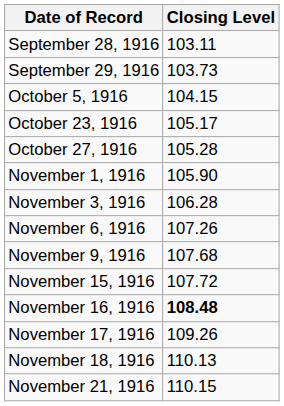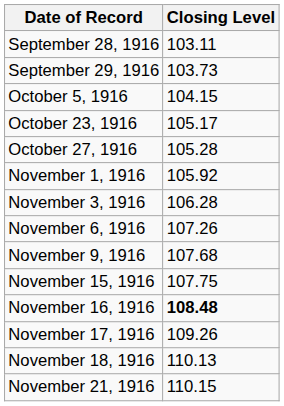 <table class="wikitable">
 <tr>
 <th>Date of Record</th>
 <th>Closing Level</th>
 </tr>
 <tr>
 <td>September 28, 1916</td>
 <td>103.11</td>
 </tr>
 <tr>
 <td>September 29, 1916</td>
 <td>103.73</td>
 </tr>
 <tr>
 <td>October 5, 1916</td>
 <td>104.15</td>
 </tr>
 <tr>
 <td>October 23, 1916</td>
 <td>105.17</td>
 </tr>
 <tr>
 <td>October 27, 1916</td>
 <td>105.28</td>
 </tr>
 <tr>
 <td>November 1, 1916</td>
-<td>105.90</td>
+<td>105.92</td>
 </tr>
 <tr>
 <td>November 3, 1916</td>
 <td>106.28</td>
 </tr>
 <tr>
 <td>November 6, 1916</td>
 <td>107.26</td>
 </tr>
 <tr>
 <td>November 9, 1916</td>
 <td>107.68</td>
 </tr>
 <tr>
 <td>November 15, 1916</td>
-<td>107.72</td>
+<td>107.75</td>
 </tr>
 <tr>
 <td>November 16, 1916</td>
 <td><strong>108.48</strong></td>
 </tr>
 <tr>
 <td>November 17, 1916</td>
 <td>109.26</td>
 </tr>
 <tr>
 <td>November 18, 1916</td>
 <td>110.13</td>
 </tr>
 <tr>
 <td>November 21, 1916</td>
 <td>110.15</td>
 </tr>
 </table>
